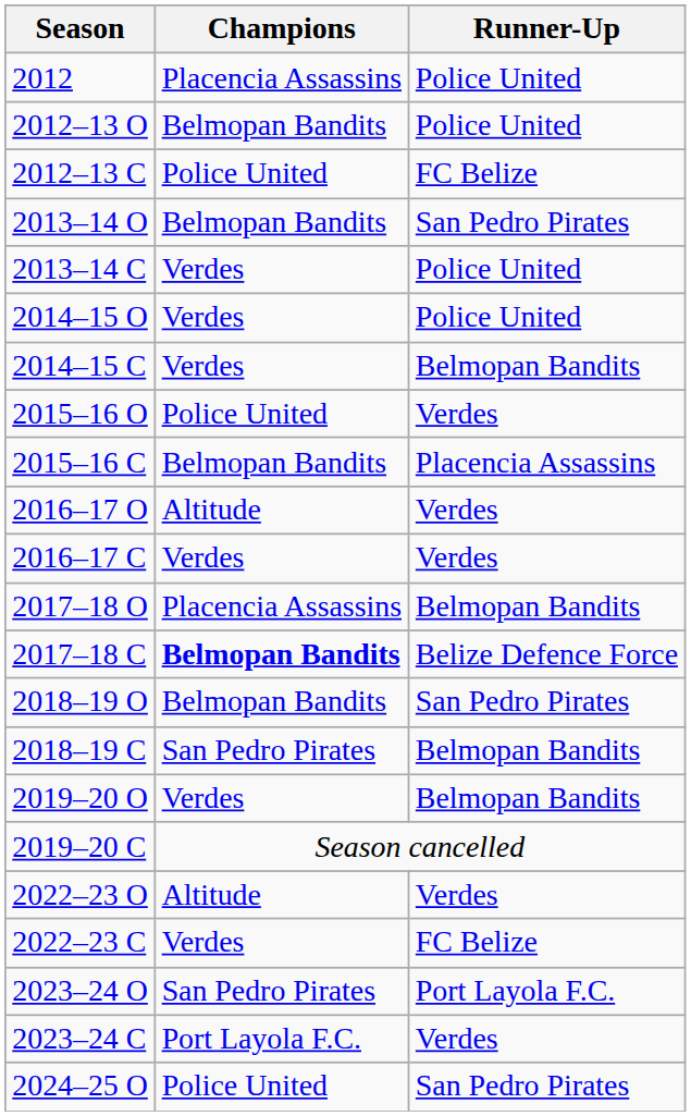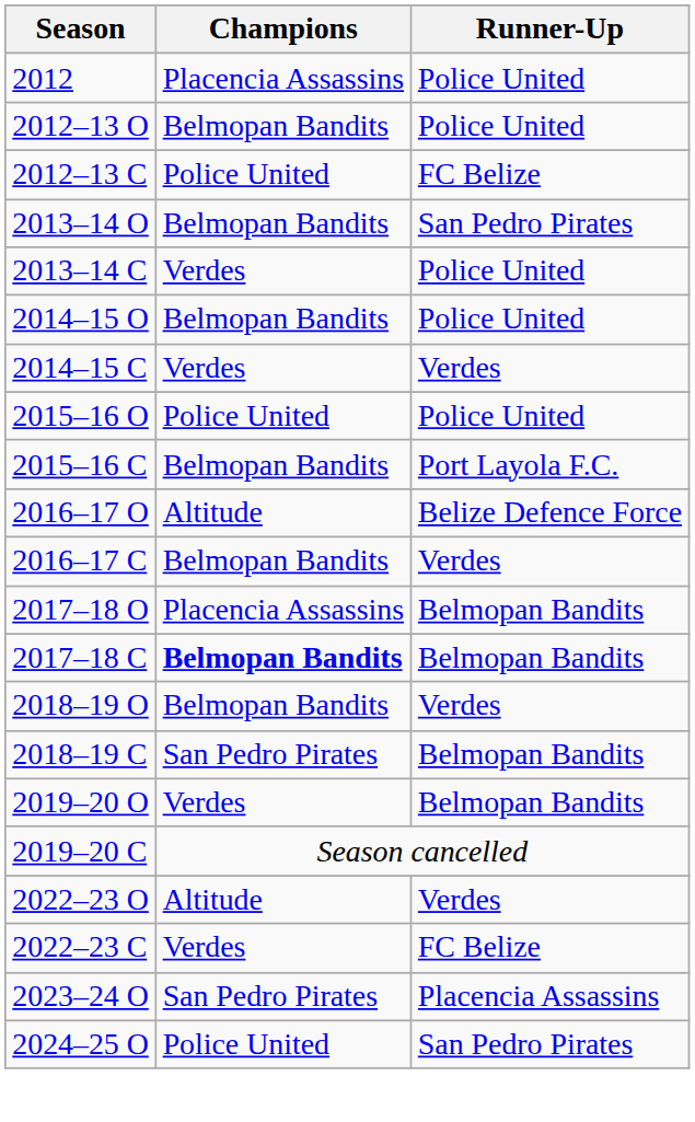 <table class="wikitable">
 <tr>
 <th>Season</th>
 <th>Champions</th>
 <th>Runner-Up</th>
 </tr>
 <tr>
 <td><a href='#'>2012</a></td>
 <td><a href='#'>Placencia Assassins</a></td>
 <td><a href='#'>Police United</a></td>
 </tr>
 <tr>
 <td><a href='#'>2012–13 O</a></td>
 <td><a href='#'>Belmopan Bandits</a></td>
 <td><a href='#'>Police United</a></td>
 </tr>
 <tr>
 <td><a href='#'>2012–13 C</a></td>
 <td><a href='#'>Police United</a></td>
 <td><a href='#'>FC Belize</a></td>
 </tr>
 <tr>
 <td><a href='#'>2013–14 O</a></td>
 <td><a href='#'>Belmopan Bandits</a></td>
 <td><a href='#'>San Pedro Pirates</a></td>
 </tr>
 <tr>
 <td><a href='#'>2013–14 C</a></td>
 <td><a href='#'>Verdes</a></td>
 <td><a href='#'>Police United</a></td>
 </tr>
 <tr>
 <td><a href='#'>2014–15 O</a></td>
-<td><a href='#'>Verdes</a></td>
+<td><a href='#'>Belmopan Bandits</a></td>
 <td><a href='#'>Police United</a></td>
 </tr>
 <tr>
 <td><a href='#'>2014–15 C</a></td>
 <td><a href='#'>Verdes</a></td>
-<td><a href='#'>Belmopan Bandits</a></td>
+<td><a href='#'>Verdes</a></td>
 </tr>
 <tr>
 <td><a href='#'>2015–16 O</a></td>
 <td><a href='#'>Police United</a></td>
-<td><a href='#'>Verdes</a></td>
+<td><a href='#'>Police United</a></td>
 </tr>
 <tr>
 <td><a href='#'>2015–16 C</a></td>
 <td><a href='#'>Belmopan Bandits</a></td>
-<td><a href='#'>Placencia Assassins</a></td>
+<td><a href='#'>Port Layola F.C.</a></td>
 </tr>
 <tr>
 <td><a href='#'>2016–17 O</a></td>
 <td><a href='#'>Altitude</a></td>
-<td><a href='#'>Verdes</a></td>
+<td><a href='#'>Belize Defence Force</a></td>
 </tr>
 <tr>
 <td><a href='#'>2016–17 C</a></td>
-<td><a href='#'>Verdes</a></td>
+<td><a href='#'>Belmopan Bandits</a></td>
 <td><a href='#'>Verdes</a></td>
 </tr>
 <tr>
 <td><a href='#'>2017–18 O</a></td>
 <td><a href='#'>Placencia Assassins</a></td>
 <td><a href='#'>Belmopan Bandits</a></td>
 </tr>
 <tr>
 <td><a href='#'>2017–18 C</a></td>
 <td><strong><a href='#'>Belmopan Bandits</a></strong></td>
-<td><a href='#'>Belize Defence Force</a></td>
+<td><a href='#'>Belmopan Bandits</a></td>
 </tr>
 <tr>
 <td><a href='#'>2018–19 O</a></td>
 <td><a href='#'>Belmopan Bandits</a></td>
-<td><a href='#'>San Pedro Pirates</a></td>
+<td><a href='#'>Verdes</a></td>
 </tr>
 <tr>
 <td><a href='#'>2018–19 C</a></td>
 <td><a href='#'>San Pedro Pirates</a></td>
 <td><a href='#'>Belmopan Bandits</a></td>
 </tr>
 <tr>
 <td><a href='#'>2019–20 O</a></td>
 <td><a href='#'>Verdes</a></td>
 <td><a href='#'>Belmopan Bandits</a></td>
 </tr>
 <tr>
 <td><a href='#'>2019–20 C</a></td>
 <td colspan=2 align=center><em>Season cancelled</em></td>
 </tr>
 <tr>
 <td><a href='#'>2022–23 O</a></td>
 <td><a href='#'>Altitude</a></td>
 <td><a href='#'>Verdes</a></td>
 </tr>
 <tr>
 <td><a href='#'>2022–23 C</a></td>
 <td><a href='#'>Verdes</a></td>
 <td><a href='#'>FC Belize</a></td>
 </tr>
 <tr>
 <td><a href='#'>2023–24 O</a></td>
 <td><a href='#'>San Pedro Pirates</a></td>
-<td><a href='#'>Port Layola F.C.</a></td>
-</tr>
-<tr>
-<td><a href='#'>2023–24 C</a></td>
-<td><a href='#'>Port Layola F.C.</a></td>
-<td><a href='#'>Verdes</a></td>
+<td><a href='#'>Placencia Assassins</a></td>
 </tr>
 <tr>
 <td><a href='#'>2024–25 O</a></td>
 <td><a href='#'>Police United</a></td>
 <td><a href='#'>San Pedro Pirates</a></td>
 </tr>
 </table>
